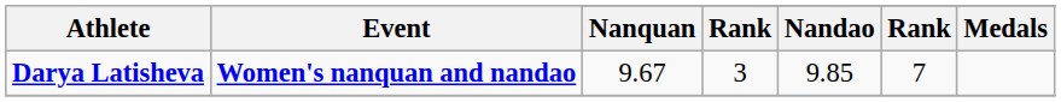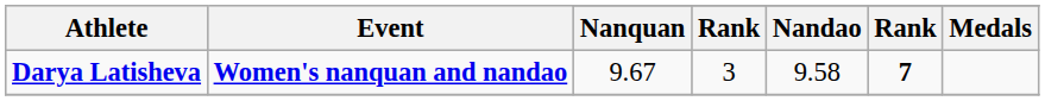 <table class=wikitable style=font-size:90%;text-align:center>
 <tr>
 <th rowspan=2>Athlete</th>
 <th rowspan=2>Event</th>
 </tr>
 <tr>
 <th>Nanquan</th>
 <th>Rank</th>
 <th>Nandao</th>
 <th>Rank</th>
 <th>Medals</th>
 </tr>
 <tr>
 <td align=left><strong><a href='#'>Darya Latisheva</a></strong></td>
 <td align=left><strong><a href='#'>Women's nanquan and nandao</a></strong></td>
 <td>9.67</td>
 <td>3</td>
-<td>9.85</td>
-<td>7</td>
+<td>9.58</td>
+<td><strong>7</strong></td>
 <td></td>
 </tr>
 <tr>
 </tr>
 </table>
